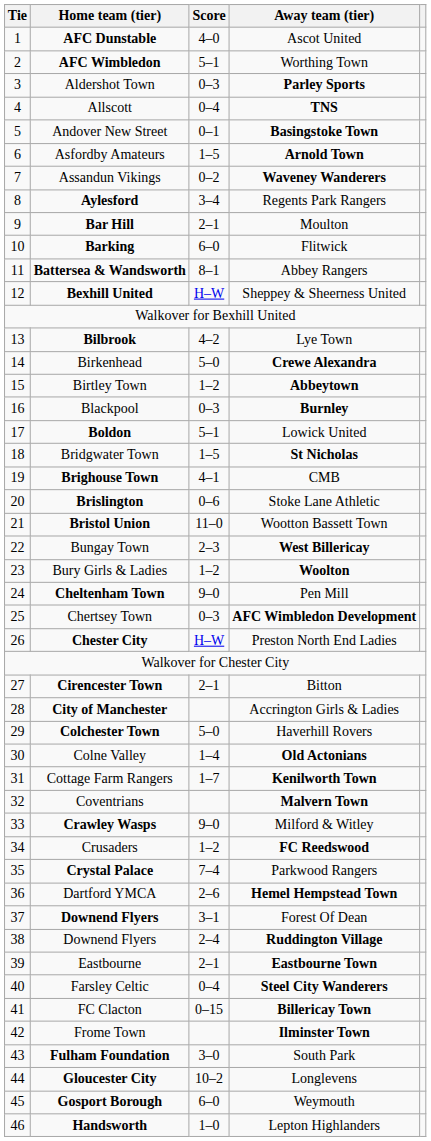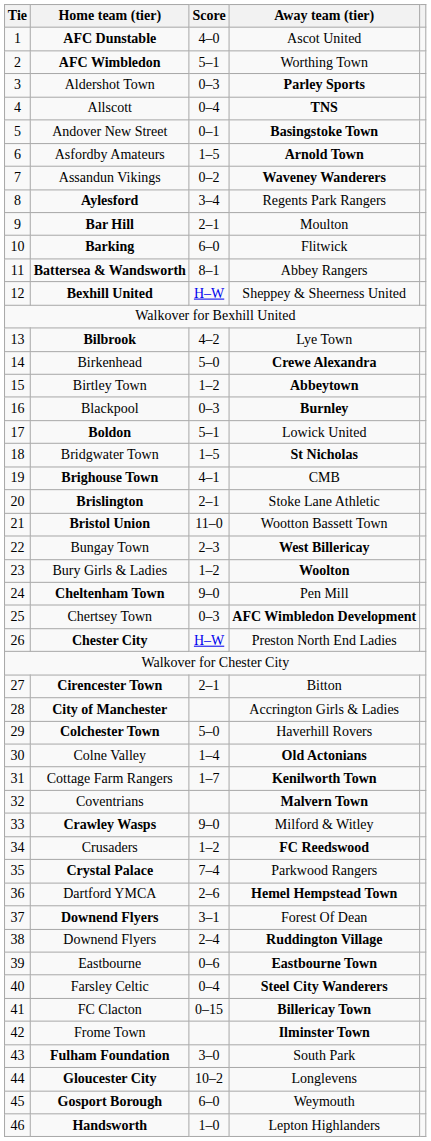 <table class="wikitable" style="text-align:center; font-size:85%">
 <tr>
 <th>Tie</th>
 <th>Home team (tier)</th>
 <th>Score</th>
 <th>Away team (tier)</th>
 <th></th>
 </tr>
 <tr>
 <td>1</td>
 <td><strong>AFC Dunstable</strong></td>
 <td align="center">4–0</td>
 <td>Ascot United</td>
 <td></td>
 </tr>
 <tr>
 <td>2</td>
 <td><strong>AFC Wimbledon</strong></td>
 <td>5–1</td>
 <td>Worthing Town</td>
 <td></td>
 </tr>
 <tr>
 <td>3</td>
 <td>Aldershot Town</td>
 <td align="center">0–3</td>
 <td><strong>Parley Sports</strong></td>
 <td></td>
 </tr>
 <tr>
 <td>4</td>
 <td>Allscott</td>
 <td align="center">0–4</td>
 <td><strong>TNS</strong></td>
 <td></td>
 </tr>
 <tr>
 <td>5</td>
 <td>Andover New Street</td>
 <td align="center">0–1</td>
 <td><strong>Basingstoke Town</strong></td>
 <td></td>
 </tr>
 <tr>
 <td>6</td>
 <td>Asfordby Amateurs</td>
 <td>1–5</td>
 <td><strong>Arnold Town</strong></td>
 <td></td>
 </tr>
 <tr>
 <td>7</td>
 <td>Assandun Vikings</td>
 <td align="center">0–2</td>
 <td><strong>Waveney Wanderers</strong></td>
 <td></td>
 </tr>
 <tr>
 <td>8</td>
 <td><strong>Aylesford</strong></td>
 <td>3–4</td>
 <td>Regents Park Rangers</td>
 <td></td>
 </tr>
 <tr>
 <td>9</td>
 <td><strong>Bar Hill</strong></td>
 <td>2–1 </td>
 <td>Moulton</td>
 <td></td>
 </tr>
 <tr>
 <td>10</td>
 <td><strong>Barking</strong></td>
 <td align="center">6–0</td>
 <td>Flitwick</td>
 <td></td>
 </tr>
 <tr>
 <td>11</td>
 <td><strong>Battersea & Wandsworth</strong></td>
 <td>8–1</td>
 <td>Abbey Rangers</td>
 <td></td>
 </tr>
 <tr>
 <td>12</td>
 <td><strong>Bexhill United</strong></td>
 <td align="center"><a href='#'>H–W</a></td>
 <td>Sheppey & Sheerness United</td>
 <td></td>
 </tr>
 <tr>
 <td colspan="5">Walkover for Bexhill United</td>
 </tr>
 <tr>
 <td>13</td>
 <td><strong>Bilbrook</strong></td>
 <td>4–2</td>
 <td>Lye Town</td>
 <td></td>
 </tr>
 <tr>
 <td>14</td>
 <td>Birkenhead</td>
 <td align="center">5–0</td>
 <td><strong>Crewe Alexandra</strong></td>
 <td></td>
 </tr>
 <tr>
 <td>15</td>
 <td>Birtley Town</td>
 <td>1–2 </td>
 <td><strong>Abbeytown</strong></td>
 <td></td>
 </tr>
 <tr>
 <td>16</td>
 <td>Blackpool</td>
 <td align="center">0–3</td>
 <td><strong>Burnley</strong></td>
 <td></td>
 </tr>
 <tr>
 <td>17</td>
 <td><strong>Boldon</strong></td>
 <td>5–1</td>
 <td>Lowick United</td>
 <td></td>
 </tr>
 <tr>
 <td>18</td>
 <td>Bridgwater Town</td>
 <td>1–5</td>
 <td><strong>St Nicholas</strong></td>
 <td></td>
 </tr>
 <tr>
 <td>19</td>
 <td><strong>Brighouse Town</strong></td>
 <td>4–1</td>
 <td>CMB</td>
 <td></td>
 </tr>
 <tr>
 <td>20</td>
 <td><strong>Brislington</strong></td>
-<td align="center">0–6</td>
+<td>2–1</td>
 <td>Stoke Lane Athletic</td>
 <td></td>
 </tr>
 <tr>
 <td>21</td>
 <td><strong>Bristol Union</strong></td>
 <td align="center">11–0</td>
 <td>Wootton Bassett Town</td>
 <td></td>
 </tr>
 <tr>
 <td>22</td>
 <td>Bungay Town</td>
 <td>2–3</td>
 <td><strong>West Billericay</strong></td>
 <td></td>
 </tr>
 <tr>
 <td>23</td>
 <td>Bury Girls & Ladies</td>
 <td>1–2 </td>
 <td><strong>Woolton</strong></td>
 <td></td>
 </tr>
 <tr>
 <td>24</td>
 <td><strong>Cheltenham Town</strong></td>
 <td align="center">9–0</td>
 <td>Pen Mill</td>
 <td></td>
 </tr>
 <tr>
 <td>25</td>
 <td>Chertsey Town</td>
 <td align="center">0–3</td>
 <td><strong>AFC Wimbledon Development</strong></td>
 <td></td>
 </tr>
 <tr>
 <td>26</td>
 <td><strong>Chester City</strong></td>
 <td align="center"><a href='#'>H–W</a></td>
 <td>Preston North End Ladies</td>
 <td></td>
 </tr>
 <tr>
 <td colspan="5">Walkover for Chester City</td>
 </tr>
 <tr>
 <td>27</td>
 <td><strong>Cirencester Town</strong></td>
 <td>2–1</td>
 <td>Bitton</td>
 <td></td>
 </tr>
 <tr>
 <td>28</td>
 <td><strong>City of Manchester</strong></td>
 <td></td>
 <td>Accrington Girls & Ladies</td>
 <td></td>
 </tr>
 <tr>
 <td>29</td>
 <td><strong>Colchester Town</strong></td>
 <td align="center">5–0</td>
 <td>Haverhill Rovers</td>
 <td></td>
 </tr>
 <tr>
 <td>30</td>
 <td>Colne Valley</td>
 <td>1–4 </td>
 <td><strong>Old Actonians</strong></td>
 <td></td>
 </tr>
 <tr>
 <td>31</td>
 <td>Cottage Farm Rangers</td>
 <td>1–7</td>
 <td><strong>Kenilworth Town</strong></td>
 <td></td>
 </tr>
 <tr>
 <td>32</td>
 <td>Coventrians</td>
 <td></td>
 <td><strong>Malvern Town</strong></td>
 <td></td>
 </tr>
 <tr>
 <td>33</td>
 <td><strong>Crawley Wasps</strong></td>
 <td align="center">9–0</td>
 <td>Milford & Witley</td>
 <td></td>
 </tr>
 <tr>
 <td>34</td>
 <td>Crusaders</td>
 <td>1–2</td>
 <td><strong>FC Reedswood</strong></td>
 <td></td>
 </tr>
 <tr>
 <td>35</td>
 <td><strong>Crystal Palace</strong></td>
 <td>7–4</td>
 <td>Parkwood Rangers</td>
 <td></td>
 </tr>
 <tr>
 <td>36</td>
 <td>Dartford YMCA</td>
 <td>2–6</td>
 <td><strong>Hemel Hempstead Town</strong></td>
 <td></td>
 </tr>
 <tr>
 <td>37</td>
 <td><strong>Downend Flyers</strong></td>
 <td>3–1</td>
 <td>Forest Of Dean</td>
 <td></td>
 </tr>
 <tr>
 <td>38</td>
 <td>Downend Flyers</td>
 <td>2–4</td>
 <td><strong>Ruddington Village</strong></td>
 <td></td>
 </tr>
 <tr>
 <td>39</td>
 <td>Eastbourne</td>
-<td>2–1</td>
+<td align="center">0–6</td>
 <td><strong>Eastbourne Town</strong></td>
 <td></td>
 </tr>
 <tr>
 <td>40</td>
 <td>Farsley Celtic</td>
 <td align="center">0–4</td>
 <td><strong>Steel City Wanderers</strong></td>
 <td></td>
 </tr>
 <tr>
 <td>41</td>
 <td>FC Clacton</td>
 <td align="center">0–15</td>
 <td><strong>Billericay Town</strong></td>
 <td></td>
 </tr>
 <tr>
 <td>42</td>
 <td>Frome Town</td>
 <td></td>
 <td><strong>Ilminster Town</strong></td>
 <td></td>
 </tr>
 <tr>
 <td>43</td>
 <td><strong>Fulham Foundation</strong></td>
 <td align="center">3–0</td>
 <td>South Park</td>
 <td></td>
 </tr>
 <tr>
 <td>44</td>
 <td><strong>Gloucester City</strong></td>
 <td>10–2</td>
 <td>Longlevens</td>
 <td></td>
 </tr>
 <tr>
 <td>45</td>
 <td><strong>Gosport Borough</strong></td>
 <td align="center">6–0</td>
 <td>Weymouth</td>
 <td></td>
 </tr>
 <tr>
 <td>46</td>
 <td><strong>Handsworth</strong></td>
 <td align="center">1–0</td>
 <td>Lepton Highlanders</td>
 <td></td>
 </tr>
 </table>
